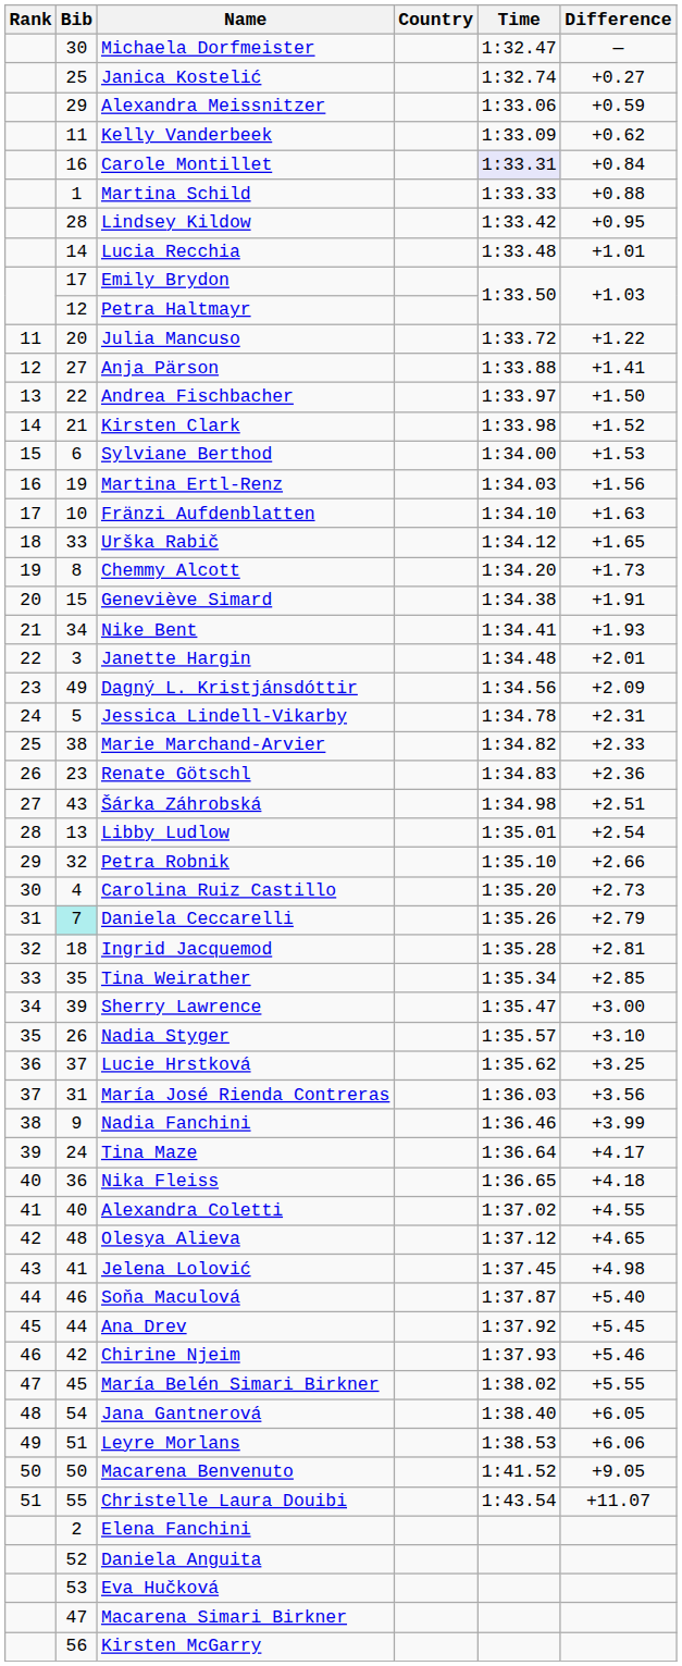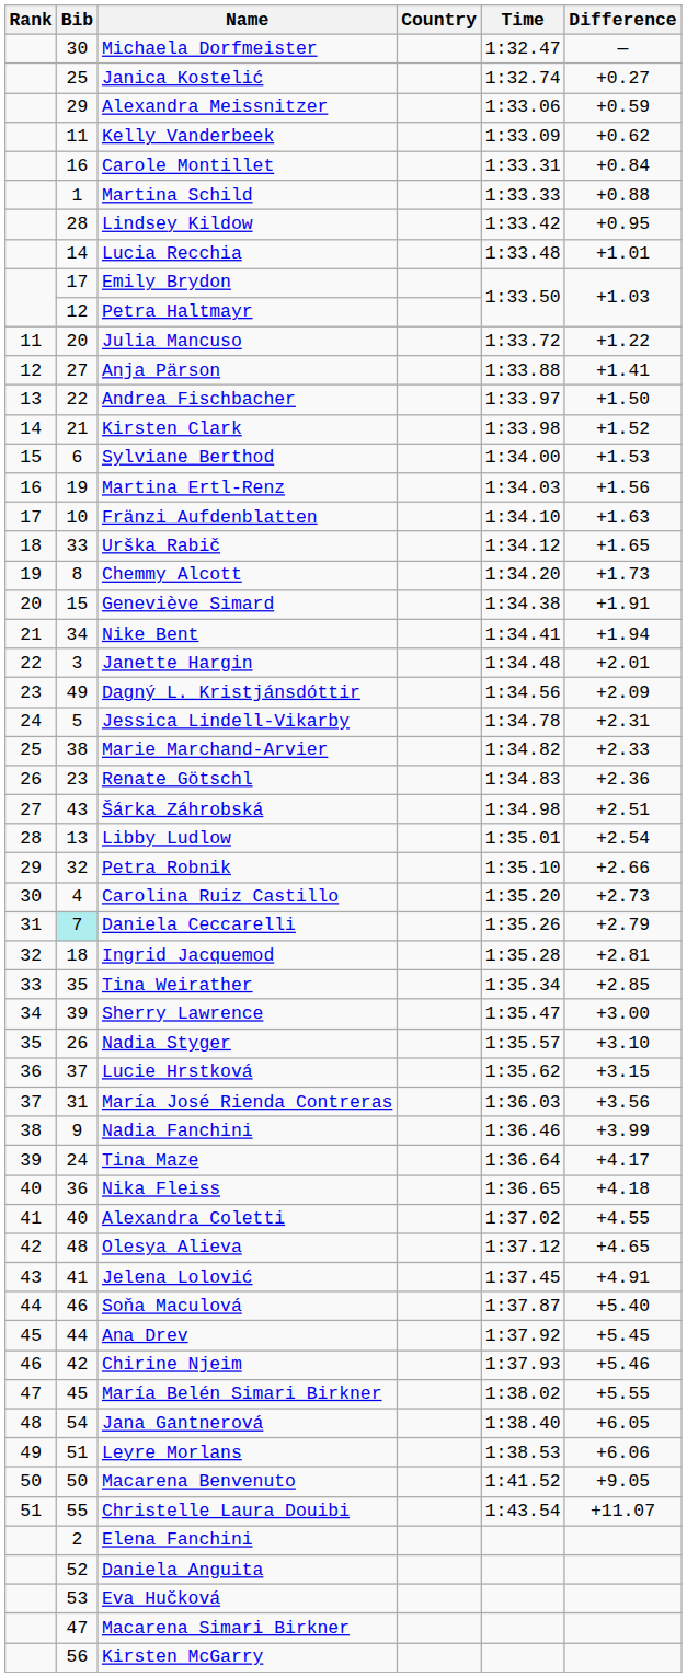 <table class="wikitable sortable" style="text-align:center">
 <tr>
 <th>Rank</th>
 <th>Bib</th>
 <th>Name</th>
 <th>Country</th>
 <th>Time</th>
 <th>Difference</th>
 </tr>
 <tr>
 <td></td>
 <td>30</td>
 <td align=left><a href='#'>Michaela Dorfmeister</a></td>
 <td align=left></td>
 <td>1:32.47</td>
 <td>—</td>
 </tr>
 <tr>
 <td></td>
 <td>25</td>
 <td align=left><a href='#'>Janica Kostelić</a></td>
 <td align=left></td>
 <td>1:32.74</td>
 <td>+0.27</td>
 </tr>
 <tr>
 <td></td>
 <td>29</td>
 <td align=left><a href='#'>Alexandra Meissnitzer</a></td>
 <td align=left></td>
 <td>1:33.06</td>
 <td>+0.59</td>
 </tr>
 <tr>
 <td></td>
 <td>11</td>
 <td align=left><a href='#'>Kelly Vanderbeek</a></td>
 <td align=left></td>
 <td>1:33.09</td>
 <td>+0.62</td>
 </tr>
 <tr>
 <td></td>
 <td>16</td>
 <td align=left><a href='#'>Carole Montillet</a></td>
 <td align=left></td>
-<td style="background: lavender;">1:33.31</td>
+<td>1:33.31</td>
 <td>+0.84</td>
 </tr>
 <tr>
 <td></td>
 <td>1</td>
 <td align=left><a href='#'>Martina Schild</a></td>
 <td align=left></td>
 <td>1:33.33</td>
 <td>+0.88</td>
 </tr>
 <tr>
 <td></td>
 <td>28</td>
 <td align=left><a href='#'>Lindsey Kildow</a></td>
 <td align=left></td>
 <td>1:33.42</td>
 <td>+0.95</td>
 </tr>
 <tr>
 <td></td>
 <td>14</td>
 <td align=left><a href='#'>Lucia Recchia</a></td>
 <td align=left></td>
 <td>1:33.48</td>
 <td>+1.01</td>
 </tr>
 <tr>
 <td rowspan=2></td>
 <td>17</td>
 <td align=left><a href='#'>Emily Brydon</a></td>
 <td align=left></td>
 <td rowspan=2>1:33.50</td>
 <td rowspan=2>+1.03</td>
 </tr>
 <tr>
 <td>12</td>
 <td align=left><a href='#'>Petra Haltmayr</a></td>
 <td align=left></td>
 </tr>
 <tr>
 <td>11</td>
 <td>20</td>
 <td align=left><a href='#'>Julia Mancuso</a></td>
 <td align=left></td>
 <td>1:33.72</td>
 <td>+1.22</td>
 </tr>
 <tr>
 <td>12</td>
 <td>27</td>
 <td align=left><a href='#'>Anja Pärson</a></td>
 <td align=left></td>
 <td>1:33.88</td>
 <td>+1.41</td>
 </tr>
 <tr>
 <td>13</td>
 <td>22</td>
 <td align=left><a href='#'>Andrea Fischbacher</a></td>
 <td align=left></td>
 <td>1:33.97</td>
 <td>+1.50</td>
 </tr>
 <tr>
 <td>14</td>
 <td>21</td>
 <td align=left><a href='#'>Kirsten Clark</a></td>
 <td align=left></td>
 <td>1:33.98</td>
 <td>+1.52</td>
 </tr>
 <tr>
 <td>15</td>
 <td>6</td>
 <td align=left><a href='#'>Sylviane Berthod</a></td>
 <td align=left></td>
 <td>1:34.00</td>
 <td>+1.53</td>
 </tr>
 <tr>
 <td>16</td>
 <td>19</td>
 <td align=left><a href='#'>Martina Ertl-Renz</a></td>
 <td align=left></td>
 <td>1:34.03</td>
 <td>+1.56</td>
 </tr>
 <tr>
 <td>17</td>
 <td>10</td>
 <td align=left><a href='#'>Fränzi Aufdenblatten</a></td>
 <td align=left></td>
 <td>1:34.10</td>
 <td>+1.63</td>
 </tr>
 <tr>
 <td>18</td>
 <td>33</td>
 <td align=left><a href='#'>Urška Rabič</a></td>
 <td align=left></td>
 <td>1:34.12</td>
 <td>+1.65</td>
 </tr>
 <tr>
 <td>19</td>
 <td>8</td>
 <td align=left><a href='#'>Chemmy Alcott</a></td>
 <td align=left></td>
 <td>1:34.20</td>
 <td>+1.73</td>
 </tr>
 <tr>
 <td>20</td>
 <td>15</td>
 <td align=left><a href='#'>Geneviève Simard</a></td>
 <td align=left></td>
 <td>1:34.38</td>
 <td>+1.91</td>
 </tr>
 <tr>
 <td>21</td>
 <td>34</td>
 <td align=left><a href='#'>Nike Bent</a></td>
 <td align=left></td>
 <td>1:34.41</td>
-<td>+1.93</td>
+<td>+1.94</td>
 </tr>
 <tr>
 <td>22</td>
 <td>3</td>
 <td align=left><a href='#'>Janette Hargin</a></td>
 <td align=left></td>
 <td>1:34.48</td>
 <td>+2.01</td>
 </tr>
 <tr>
 <td>23</td>
 <td>49</td>
 <td align=left><a href='#'>Dagný L. Kristjánsdóttir</a></td>
 <td align=left></td>
 <td>1:34.56</td>
 <td>+2.09</td>
 </tr>
 <tr>
 <td>24</td>
 <td>5</td>
 <td align=left><a href='#'>Jessica Lindell-Vikarby</a></td>
 <td align=left></td>
 <td>1:34.78</td>
 <td>+2.31</td>
 </tr>
 <tr>
 <td>25</td>
 <td>38</td>
 <td align=left><a href='#'>Marie Marchand-Arvier</a></td>
 <td align=left></td>
 <td>1:34.82</td>
 <td>+2.33</td>
 </tr>
 <tr>
 <td>26</td>
 <td>23</td>
 <td align=left><a href='#'>Renate Götschl</a></td>
 <td align=left></td>
 <td>1:34.83</td>
 <td>+2.36</td>
 </tr>
 <tr>
 <td>27</td>
 <td>43</td>
 <td align=left><a href='#'>Šárka Záhrobská</a></td>
 <td align=left></td>
 <td>1:34.98</td>
 <td>+2.51</td>
 </tr>
 <tr>
 <td>28</td>
 <td>13</td>
 <td align=left><a href='#'>Libby Ludlow</a></td>
 <td align=left></td>
 <td>1:35.01</td>
 <td>+2.54</td>
 </tr>
 <tr>
 <td>29</td>
 <td>32</td>
 <td align=left><a href='#'>Petra Robnik</a></td>
 <td align=left></td>
 <td>1:35.10</td>
 <td>+2.66</td>
 </tr>
 <tr>
 <td>30</td>
 <td>4</td>
 <td align=left><a href='#'>Carolina Ruiz Castillo</a></td>
 <td align=left></td>
 <td>1:35.20</td>
 <td>+2.73</td>
 </tr>
 <tr>
 <td>31</td>
 <td style="background: paleturquoise;">7</td>
 <td align=left><a href='#'>Daniela Ceccarelli</a></td>
 <td align=left></td>
 <td>1:35.26</td>
 <td>+2.79</td>
 </tr>
 <tr>
 <td>32</td>
 <td>18</td>
 <td align=left><a href='#'>Ingrid Jacquemod</a></td>
 <td align=left></td>
 <td>1:35.28</td>
 <td>+2.81</td>
 </tr>
 <tr>
 <td>33</td>
 <td>35</td>
 <td align=left><a href='#'>Tina Weirather</a></td>
 <td align=left></td>
 <td>1:35.34</td>
 <td>+2.85</td>
 </tr>
 <tr>
 <td>34</td>
 <td>39</td>
 <td align=left><a href='#'>Sherry Lawrence</a></td>
 <td align=left></td>
 <td>1:35.47</td>
 <td>+3.00</td>
 </tr>
 <tr>
 <td>35</td>
 <td>26</td>
 <td align=left><a href='#'>Nadia Styger</a></td>
 <td align=left></td>
 <td>1:35.57</td>
 <td>+3.10</td>
 </tr>
 <tr>
 <td>36</td>
 <td>37</td>
 <td align=left><a href='#'>Lucie Hrstková</a></td>
 <td align=left></td>
 <td>1:35.62</td>
-<td>+3.25</td>
+<td>+3.15</td>
 </tr>
 <tr>
 <td>37</td>
 <td>31</td>
 <td align=left><a href='#'>María José Rienda Contreras</a></td>
 <td align=left></td>
 <td>1:36.03</td>
 <td>+3.56</td>
 </tr>
 <tr>
 <td>38</td>
 <td>9</td>
 <td align=left><a href='#'>Nadia Fanchini</a></td>
 <td align=left></td>
 <td>1:36.46</td>
 <td>+3.99</td>
 </tr>
 <tr>
 <td>39</td>
 <td>24</td>
 <td align=left><a href='#'>Tina Maze</a></td>
 <td align=left></td>
 <td>1:36.64</td>
 <td>+4.17</td>
 </tr>
 <tr>
 <td>40</td>
 <td>36</td>
 <td align=left><a href='#'>Nika Fleiss</a></td>
 <td align=left></td>
 <td>1:36.65</td>
 <td>+4.18</td>
 </tr>
 <tr>
 <td>41</td>
 <td>40</td>
 <td align=left><a href='#'>Alexandra Coletti</a></td>
 <td align=left></td>
 <td>1:37.02</td>
 <td>+4.55</td>
 </tr>
 <tr>
 <td>42</td>
 <td>48</td>
 <td align=left><a href='#'>Olesya Alieva</a></td>
 <td align=left></td>
 <td>1:37.12</td>
 <td>+4.65</td>
 </tr>
 <tr>
 <td>43</td>
 <td>41</td>
 <td align=left><a href='#'>Jelena Lolović</a></td>
 <td align=left></td>
 <td>1:37.45</td>
-<td>+4.98</td>
+<td>+4.91</td>
 </tr>
 <tr>
 <td>44</td>
 <td>46</td>
 <td align=left><a href='#'>Soňa Maculová</a></td>
 <td align=left></td>
 <td>1:37.87</td>
 <td>+5.40</td>
 </tr>
 <tr>
 <td>45</td>
 <td>44</td>
 <td align=left><a href='#'>Ana Drev</a></td>
 <td align=left></td>
 <td>1:37.92</td>
 <td>+5.45</td>
 </tr>
 <tr>
 <td>46</td>
 <td>42</td>
 <td align=left><a href='#'>Chirine Njeim</a></td>
 <td align=left></td>
 <td>1:37.93</td>
 <td>+5.46</td>
 </tr>
 <tr>
 <td>47</td>
 <td>45</td>
 <td align=left><a href='#'>María Belén Simari Birkner</a></td>
 <td align=left></td>
 <td>1:38.02</td>
 <td>+5.55</td>
 </tr>
 <tr>
 <td>48</td>
 <td>54</td>
 <td align=left><a href='#'>Jana Gantnerová</a></td>
 <td align=left></td>
 <td>1:38.40</td>
 <td>+6.05</td>
 </tr>
 <tr>
 <td>49</td>
 <td>51</td>
 <td align=left><a href='#'>Leyre Morlans</a></td>
 <td align=left></td>
 <td>1:38.53</td>
 <td>+6.06</td>
 </tr>
 <tr>
 <td>50</td>
 <td>50</td>
 <td align=left><a href='#'>Macarena Benvenuto</a></td>
 <td align=left></td>
 <td>1:41.52</td>
 <td>+9.05</td>
 </tr>
 <tr>
 <td>51</td>
 <td>55</td>
 <td align=left><a href='#'>Christelle Laura Douibi</a></td>
 <td align=left></td>
 <td>1:43.54</td>
 <td>+11.07</td>
 </tr>
 <tr>
 <td></td>
 <td>2</td>
 <td align=left><a href='#'>Elena Fanchini</a></td>
 <td align=left></td>
 <td></td>
 <td></td>
 </tr>
 <tr>
 <td></td>
 <td>52</td>
 <td align=left><a href='#'>Daniela Anguita</a></td>
 <td align=left></td>
 <td></td>
 <td></td>
 </tr>
 <tr>
 <td></td>
 <td>53</td>
 <td align=left><a href='#'>Eva Hučková</a></td>
 <td align=left></td>
 <td></td>
 <td></td>
 </tr>
 <tr>
 <td></td>
 <td>47</td>
 <td align=left><a href='#'>Macarena Simari Birkner</a></td>
 <td align=left></td>
 <td></td>
 <td></td>
 </tr>
 <tr>
 <td></td>
 <td>56</td>
 <td align=left><a href='#'>Kirsten McGarry</a></td>
 <td align=left></td>
 <td></td>
 <td></td>
 </tr>
 </table>
